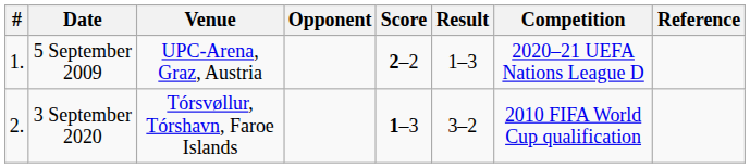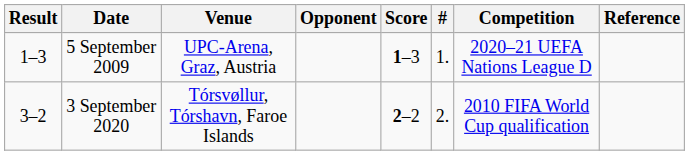 <table class="wikitable" style="text-align:center;">
 <tr>
-<th>#</th>
+<th>Result</th>
 <th>Date</th>
 <th>Venue</th>
 <th>Opponent</th>
 <th>Score</th>
-<th>Result</th>
+<th>#</th>
 <th>Competition</th>
 <th>Reference</th>
 </tr>
 <tr>
-<td>1.</td>
+<td>1–3</td>
 <td>5 September 2009</td>
 <td><a href='#'>UPC-Arena</a>, <a href='#'>Graz</a>, Austria</td>
 <td></td>
-<td><strong>2</strong>–2</td>
-<td>1–3</td>
+<td><strong>1</strong>–3</td>
+<td>1.</td>
 <td><a href='#'>2020–21 UEFA Nations League D</a></td>
 <td></td>
 </tr>
 <tr>
-<td>2.</td>
+<td>3–2</td>
 <td>3 September 2020</td>
 <td><a href='#'>Tórsvøllur</a>, <a href='#'>Tórshavn</a>, Faroe Islands</td>
 <td></td>
-<td><strong>1</strong>–3</td>
-<td>3–2</td>
+<td><strong>2</strong>–2</td>
+<td>2.</td>
 <td><a href='#'>2010 FIFA World Cup qualification</a></td>
 <td></td>
 </tr>
 </table>
